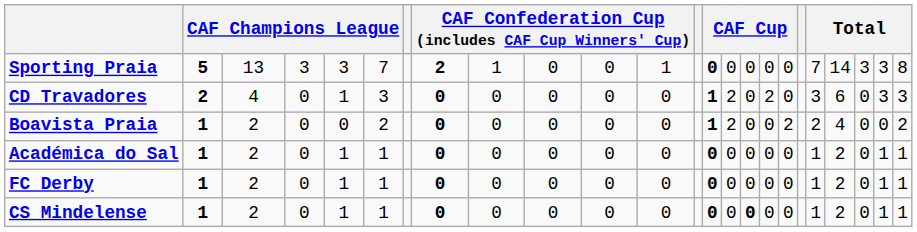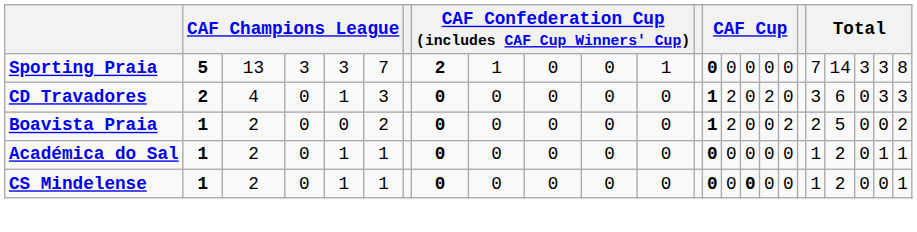 <table class="wikitable" style="text-align:center">
 <tr>
 <th></th>
 <th colspan=5><a href='#'>CAF Champions League</a></th>
 <th></th>
 <th colspan=5><a href='#'>CAF Confederation Cup</a><br><small>(includes <a href='#'>CAF Cup Winners' Cup</a>)</small></th>
 <th></th>
 <th colspan=5><a href='#'>CAF Cup</a></th>
 <th></th>
 <th colspan=5>Total</th>
 </tr>
 <tr>
 <td align=left><strong><a href='#'>Sporting Praia</a></strong></td>
 <td><strong>5</strong></td>
 <td>13</td>
 <td>3</td>
 <td>3</td>
 <td>7</td>
 <td></td>
 <td><strong>2</strong></td>
 <td>1</td>
 <td>0</td>
 <td>0</td>
 <td>1</td>
 <td></td>
 <td><strong>0</strong></td>
 <td>0</td>
 <td>0</td>
 <td>0</td>
 <td>0</td>
 <td></td>
 <td>7</td>
 <td>14</td>
 <td>3</td>
 <td>3</td>
 <td>8</td>
 </tr>
 <tr>
 <td align=left><strong><a href='#'>CD Travadores</a></strong></td>
 <td><strong>2</strong></td>
 <td>4</td>
 <td>0</td>
 <td>1</td>
 <td>3</td>
 <td></td>
 <td><strong>0</strong></td>
 <td>0</td>
 <td>0</td>
 <td>0</td>
 <td>0</td>
 <td></td>
 <td><strong>1</strong></td>
 <td>2</td>
 <td>0</td>
 <td>2</td>
 <td>0</td>
 <td></td>
 <td>3</td>
 <td>6</td>
 <td>0</td>
 <td>3</td>
 <td>3</td>
 </tr>
 <tr>
 <td align=left><strong><a href='#'>Boavista Praia</a></strong></td>
 <td><strong>1</strong></td>
 <td>2</td>
 <td>0</td>
 <td>0</td>
 <td>2</td>
 <td></td>
 <td><strong>0</strong></td>
 <td>0</td>
 <td>0</td>
 <td>0</td>
 <td>0</td>
 <td></td>
 <td><strong>1</strong></td>
 <td>2</td>
 <td>0</td>
 <td>0</td>
 <td>2</td>
 <td></td>
 <td>2</td>
-<td>4</td>
+<td>5</td>
 <td>0</td>
 <td>0</td>
 <td>2</td>
 </tr>
 <tr>
 <td align=left><strong><a href='#'>Académica do Sal</a></strong></td>
-<td><strong>1</strong></td>
-<td>2</td>
-<td>0</td>
-<td>1</td>
-<td>1</td>
-<td></td>
-<td><strong>0</strong></td>
-<td>0</td>
-<td>0</td>
-<td>0</td>
-<td>0</td>
-<td></td>
-<td><strong>0</strong></td>
-<td>0</td>
-<td>0</td>
-<td>0</td>
-<td>0</td>
-<td></td>
-<td>1</td>
-<td>2</td>
-<td>0</td>
-<td>1</td>
-<td>1</td>
-</tr>
-<tr>
-<td align=left><strong><a href='#'>FC Derby</a></strong></td>
 <td><strong>1</strong></td>
 <td>2</td>
 <td>0</td>
 <td>1</td>
 <td>1</td>
 <td></td>
 <td><strong>0</strong></td>
 <td>0</td>
 <td>0</td>
 <td>0</td>
 <td>0</td>
 <td></td>
 <td><strong>0</strong></td>
 <td>0</td>
 <td>0</td>
 <td>0</td>
 <td>0</td>
 <td></td>
 <td>1</td>
 <td>2</td>
 <td>0</td>
 <td>1</td>
 <td>1</td>
 </tr>
 <tr>
 <td align=left><strong><a href='#'>CS Mindelense</a></strong></td>
 <td><strong>1</strong></td>
 <td>2</td>
 <td>0</td>
 <td>1</td>
 <td>1</td>
 <td></td>
 <td><strong>0</strong></td>
 <td>0</td>
 <td>0</td>
 <td>0</td>
 <td>0</td>
 <td></td>
 <td><strong>0</strong></td>
 <td>0</td>
 <td><strong>0</strong></td>
 <td>0</td>
 <td>0</td>
 <td></td>
 <td>1</td>
 <td>2</td>
 <td>0</td>
-<td>1</td>
+<td>0</td>
 <td>1</td>
 </tr>
 </table>
